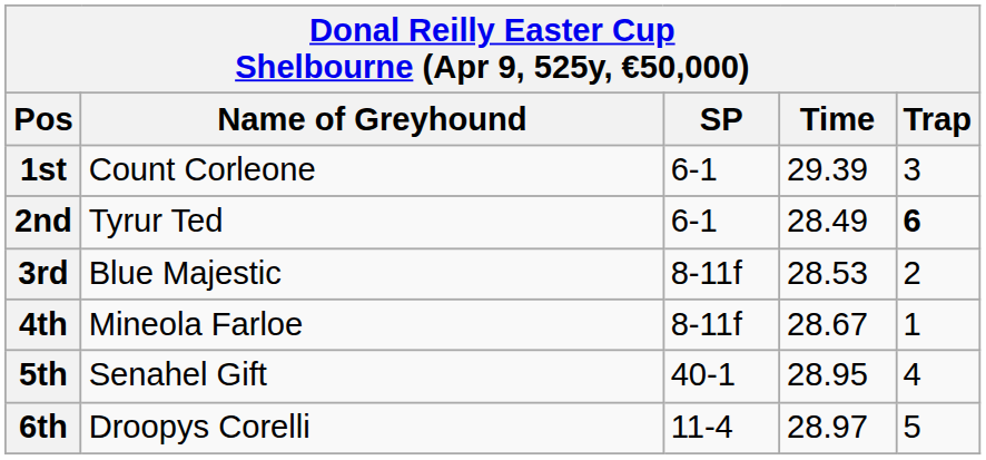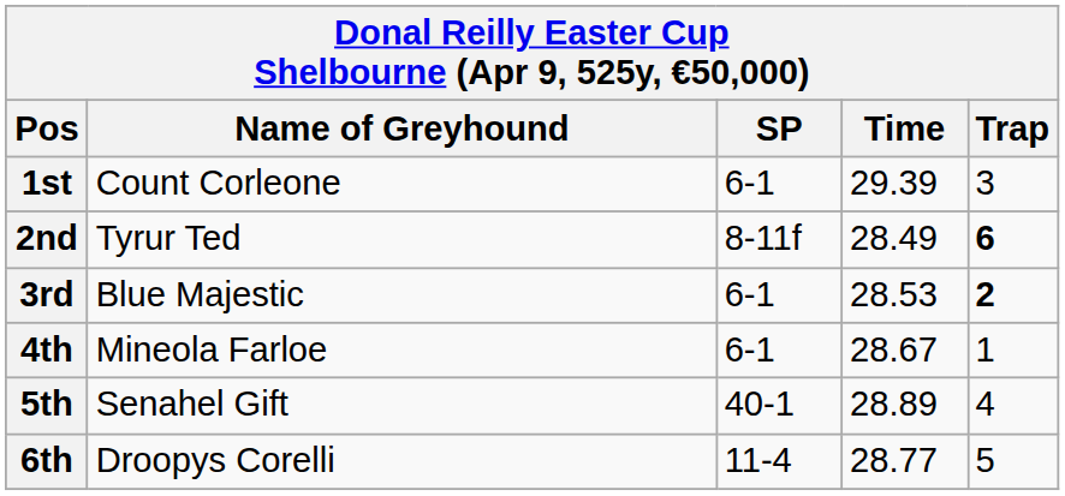 <table class="wikitable">
 <tr>
 <th colspan="6"><a href='#'>Donal Reilly Easter Cup</a><br><a href='#'>Shelbourne</a> (Apr 9, 525y, €50,000)</th>
 </tr>
 <tr>
 <th width=30>Pos</th>
 <th width=280>Name of Greyhound</th>
 <th width=50>SP</th>
 <th width=50>Time</th>
 <th width=30>Trap</th>
 </tr>
 <tr>
 <th>1st</th>
 <td>Count Corleone</td>
 <td>6-1</td>
 <td>29.39</td>
 <td>3</td>
 </tr>
 <tr>
 <th>2nd</th>
 <td>Tyrur Ted</td>
-<td>6-1</td>
+<td>8-11f</td>
 <td>28.49</td>
 <td><strong>6</strong></td>
 </tr>
 <tr>
 <th>3rd</th>
 <td>Blue Majestic</td>
-<td>8-11f</td>
+<td>6-1</td>
 <td>28.53</td>
-<td>2</td>
+<td><strong>2</strong></td>
 </tr>
 <tr>
 <th>4th</th>
 <td>Mineola Farloe </td>
-<td>8-11f</td>
+<td>6-1</td>
 <td>28.67</td>
 <td>1</td>
 </tr>
 <tr>
 <th>5th</th>
 <td>Senahel Gift</td>
 <td>40-1</td>
-<td>28.95</td>
+<td>28.89</td>
 <td>4</td>
 </tr>
 <tr>
 <th>6th</th>
 <td>Droopys Corelli</td>
 <td>11-4</td>
-<td>28.97</td>
+<td>28.77</td>
 <td>5</td>
 </tr>
 </table>
